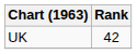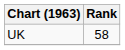 <table class="wikitable">
 <tr>
 <th>Chart (1963)</th>
 <th style="text-align:center;">Rank</th>
 </tr>
 <tr>
 <td>UK</td>
-<td style="text-align:center;">42</td>
+<td style="text-align:center;">58</td>
 </tr>
 <tr>
 </tr>
 </table>
